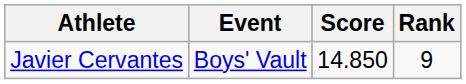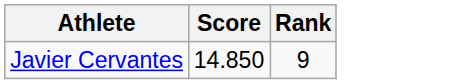 <table class="wikitable" border="1" style="font-size:90%">
 <tr>
 <th>Athlete</th>
-<th>Event</th>
 <th>Score</th>
 <th>Rank</th>
 </tr>
 <tr>
 <td rowspan=1><a href='#'>Javier Cervantes</a></td>
-<td><a href='#'>Boys' Vault</a></td>
 <td align=center>14.850</td>
 <td align=center>9</td>
 </tr>
 </table>
